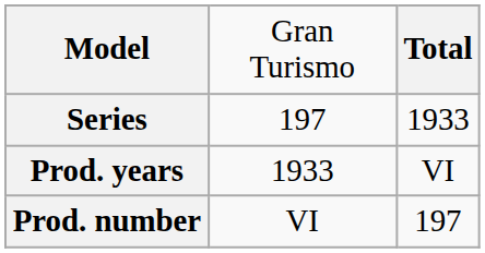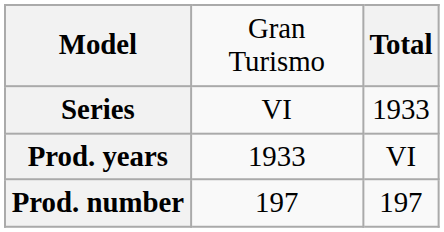 <table class="wikitable" style="text-align:center; font-size:91%;">
 <tr>
 <th>Model</th>
 <td width=80em>Gran Turismo</td>
 <th>Total</th>
 </tr>
 <tr>
 <th>Series</th>
-<td>197</td>
+<td>VI</td>
 <td>1933</td>
 </tr>
 <tr>
 <th>Prod. years</th>
 <td>1933</td>
 <td>VI</td>
 </tr>
 <tr>
 <th>Prod. number</th>
-<td>VI</td>
+<td>197</td>
 <td>197</td>
 </tr>
 </table>
